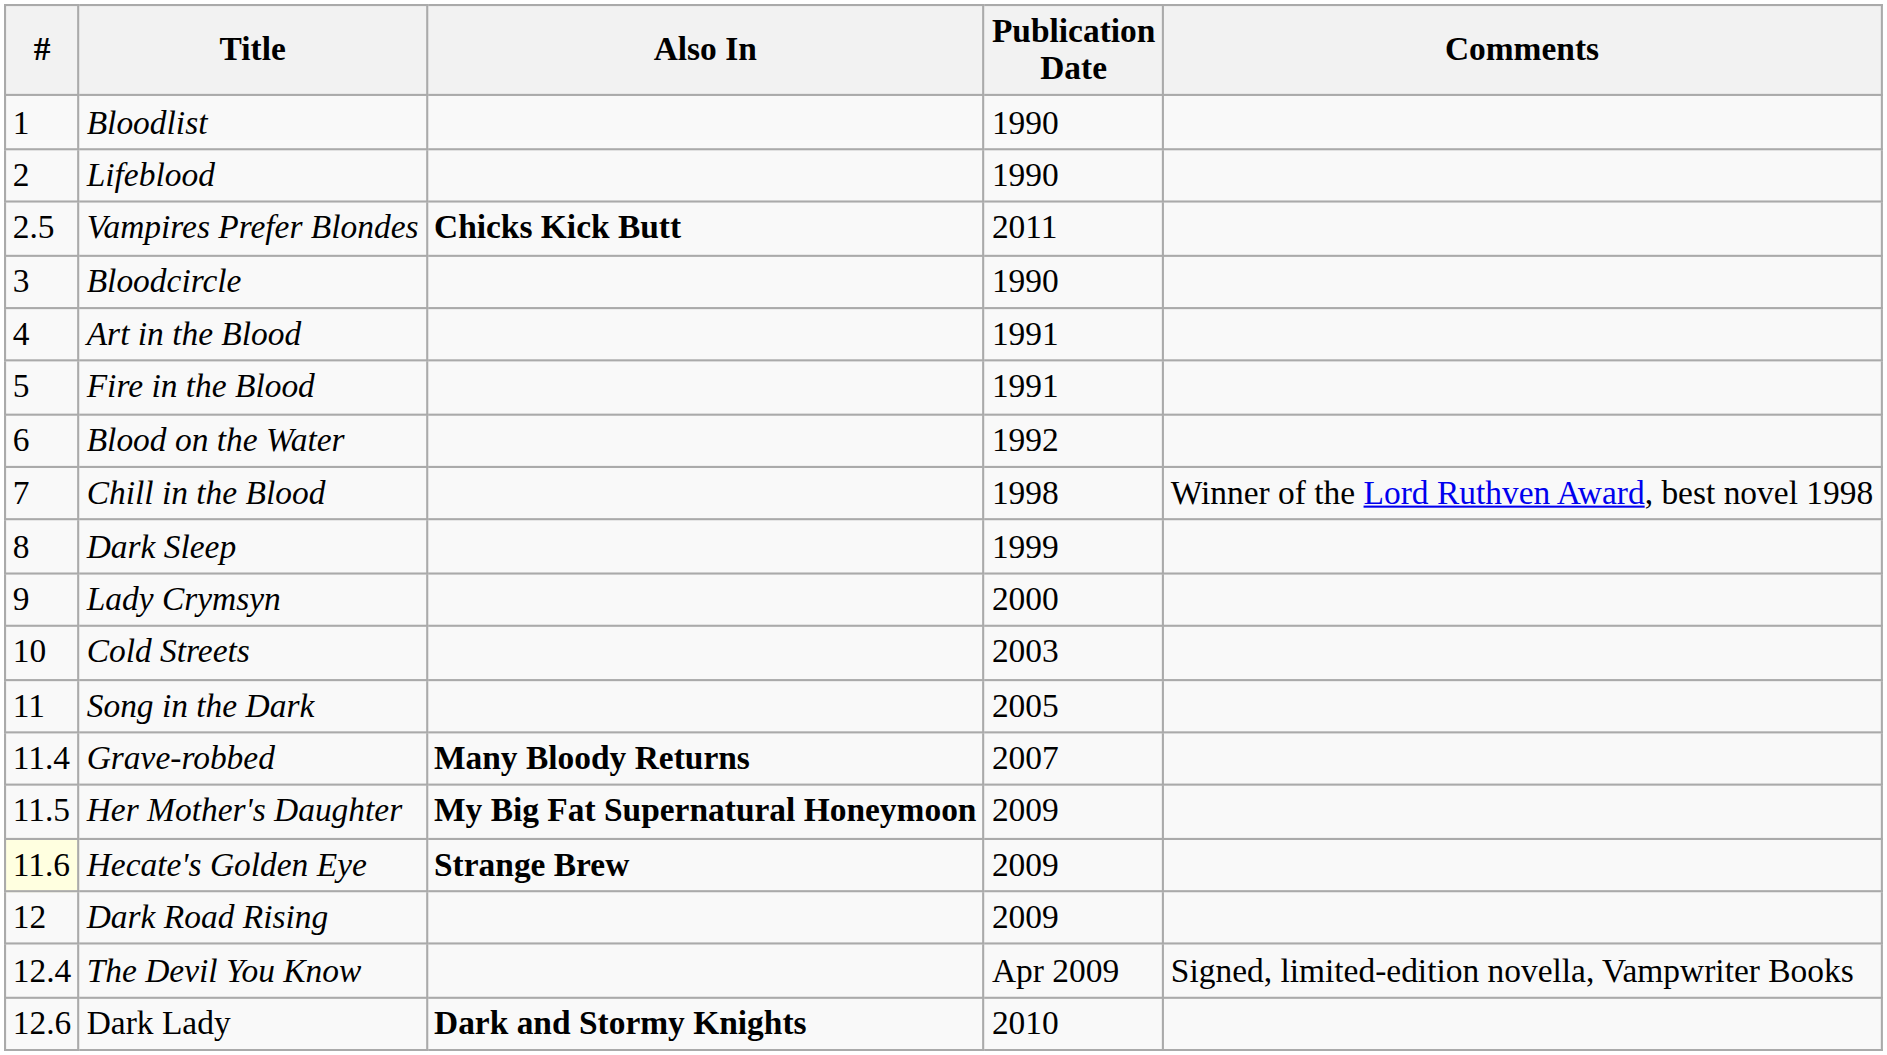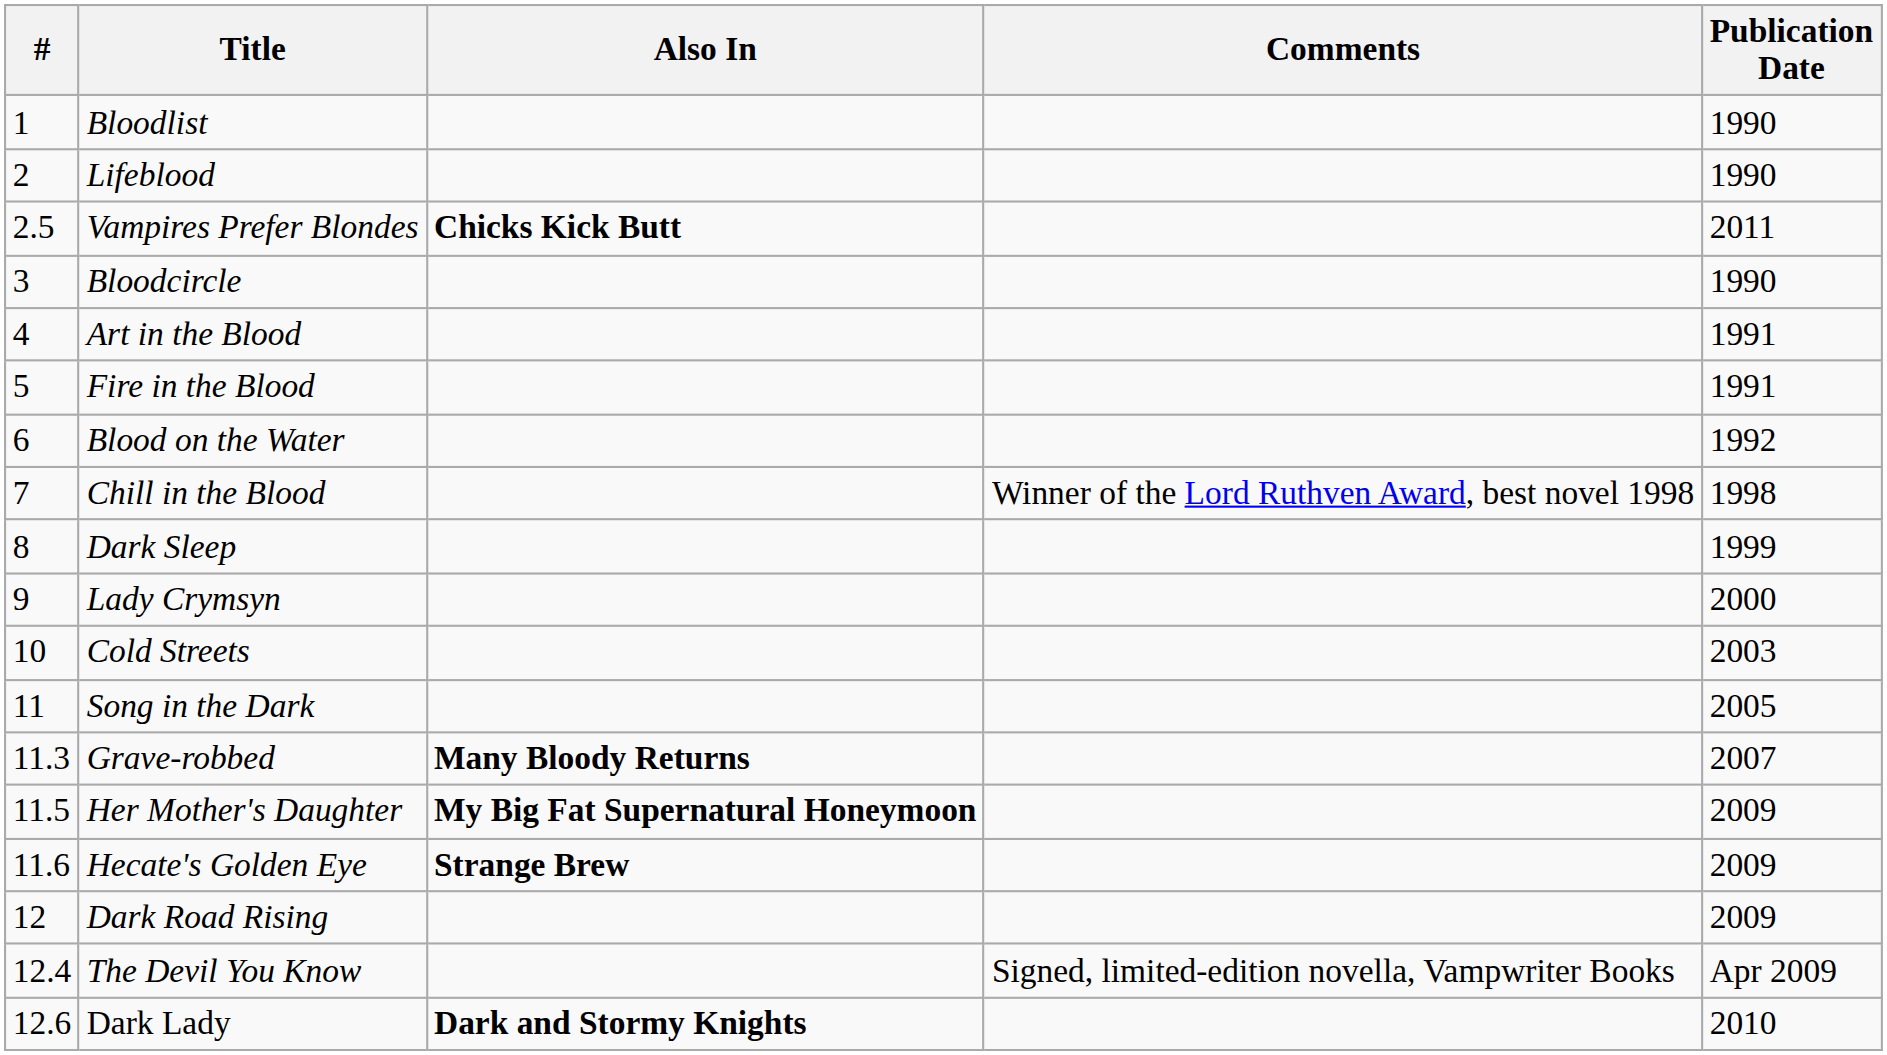 <table class="wikitable">
 <tr>
 <th>#</th>
 <th>Title</th>
 <th>Also In</th>
+<th>Comments</th>
 <th>Publication<br>Date</th>
-<th>Comments</th>
 </tr>
 <tr>
 <td>1</td>
 <td><em>Bloodlist</em></td>
 <td></td>
+<td></td>
 <td>1990</td>
-<td></td>
 </tr>
 <tr>
 <td>2</td>
 <td><em>Lifeblood</em></td>
 <td></td>
+<td></td>
 <td>1990</td>
-<td></td>
 </tr>
 <tr>
 <td>2.5</td>
 <td><em>Vampires Prefer Blondes</em></td>
 <td><strong>Chicks Kick Butt</strong></td>
+<td></td>
 <td>2011</td>
-<td></td>
 </tr>
 <tr>
 <td>3</td>
 <td><em>Bloodcircle</em></td>
 <td></td>
+<td></td>
 <td>1990</td>
-<td></td>
 </tr>
 <tr>
 <td>4</td>
 <td><em>Art in the Blood</em></td>
 <td></td>
+<td></td>
 <td>1991</td>
-<td></td>
 </tr>
 <tr>
 <td>5</td>
 <td><em>Fire in the Blood</em></td>
 <td></td>
+<td></td>
 <td>1991</td>
-<td></td>
 </tr>
 <tr>
 <td>6</td>
 <td><em>Blood on the Water</em></td>
 <td></td>
+<td></td>
 <td>1992</td>
-<td></td>
 </tr>
 <tr>
 <td>7</td>
 <td><em>Chill in the Blood</em></td>
 <td></td>
+<td>Winner of the <a href='#'>Lord Ruthven Award</a>, best novel 1998</td>
 <td>1998</td>
-<td>Winner of the <a href='#'>Lord Ruthven Award</a>, best novel 1998</td>
 </tr>
 <tr>
 <td>8</td>
 <td><em>Dark Sleep</em></td>
 <td></td>
+<td></td>
 <td>1999</td>
-<td></td>
 </tr>
 <tr>
 <td>9</td>
 <td><em>Lady Crymsyn</em></td>
 <td></td>
+<td></td>
 <td>2000</td>
-<td></td>
 </tr>
 <tr>
 <td>10</td>
 <td><em>Cold Streets</em></td>
 <td></td>
+<td></td>
 <td>2003</td>
-<td></td>
 </tr>
 <tr>
 <td>11</td>
 <td><em>Song in the Dark</em></td>
 <td></td>
+<td></td>
 <td>2005</td>
-<td></td>
 </tr>
 <tr>
-<td>11.4</td>
+<td>11.3</td>
 <td><em>Grave-robbed</em></td>
 <td><strong>Many Bloody Returns</strong></td>
+<td></td>
 <td>2007</td>
-<td></td>
 </tr>
 <tr>
 <td>11.5</td>
 <td><em>Her Mother's Daughter</em></td>
 <td><strong>My Big Fat Supernatural Honeymoon</strong></td>
+<td></td>
 <td>2009</td>
-<td></td>
 </tr>
 <tr>
-<td style="background: lightyellow;">11.6</td>
+<td>11.6</td>
 <td><em>Hecate's Golden Eye</em></td>
 <td><strong>Strange Brew</strong></td>
+<td></td>
 <td>2009</td>
-<td></td>
 </tr>
 <tr>
 <td>12</td>
 <td><em>Dark Road Rising</em></td>
 <td></td>
+<td></td>
 <td>2009</td>
-<td></td>
 </tr>
 <tr>
 <td>12.4</td>
 <td><em>The Devil You Know</em></td>
 <td></td>
+<td>Signed, limited-edition novella, Vampwriter Books</td>
 <td>Apr 2009</td>
-<td>Signed, limited-edition novella, Vampwriter Books</td>
 </tr>
 <tr>
 <td>12.6</td>
 <td>Dark Lady</td>
 <td><strong>Dark and Stormy Knights</strong></td>
+<td></td>
 <td>2010</td>
-<td></td>
 </tr>
 </table>
